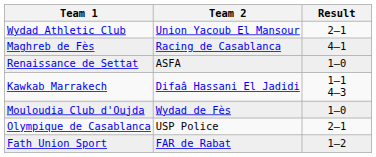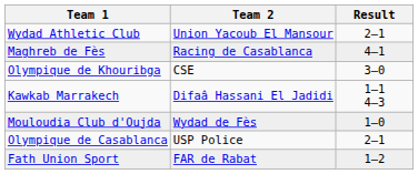 <table class="wikitable">
 <tr>
 <th width="180">Team 1</th>
 <th width="180">Team 2</th>
 <th width="80">Result</th>
 </tr>
 <tr>
 <td><a href='#'>Wydad Athletic Club</a></td>
 <td><a href='#'>Union Yacoub El Mansour</a></td>
 <td align="center">2–1</td>
 </tr>
 <tr style="background:#EFEFEF">
 <td><a href='#'>Maghreb de Fès</a></td>
 <td><a href='#'>Racing de Casablanca</a></td>
 <td align="center">4–1</td>
 </tr>
-<tr style="background:#EFEFEF">
-<td><a href='#'>Renaissance de Settat</a></td>
-<td>ASFA</td>
-<td align="center">1–0</td>
+<tr>
+<td><a href='#'>Olympique de Khouribga</a></td>
+<td>CSE</td>
+<td align="center">3–0</td>
 </tr>
 <tr>
 <td><a href='#'>Kawkab Marrakech</a></td>
 <td><a href='#'>Difaâ Hassani El Jadidi</a></td>
 <td align="center">1–1<br>4–3</td>
 </tr>
 <tr style="background:#EFEFEF">
 <td><a href='#'>Mouloudia Club d'Oujda</a></td>
 <td><a href='#'>Wydad de Fès</a></td>
 <td align="center">1–0</td>
 </tr>
 <tr>
 <td><a href='#'>Olympique de Casablanca</a></td>
 <td>USP Police</td>
 <td align="center">2–1</td>
 </tr>
 <tr style="background:#EFEFEF">
 <td><a href='#'>Fath Union Sport</a></td>
 <td><a href='#'>FAR de Rabat</a></td>
 <td align="center">1–2</td>
 </tr>
 </table>
